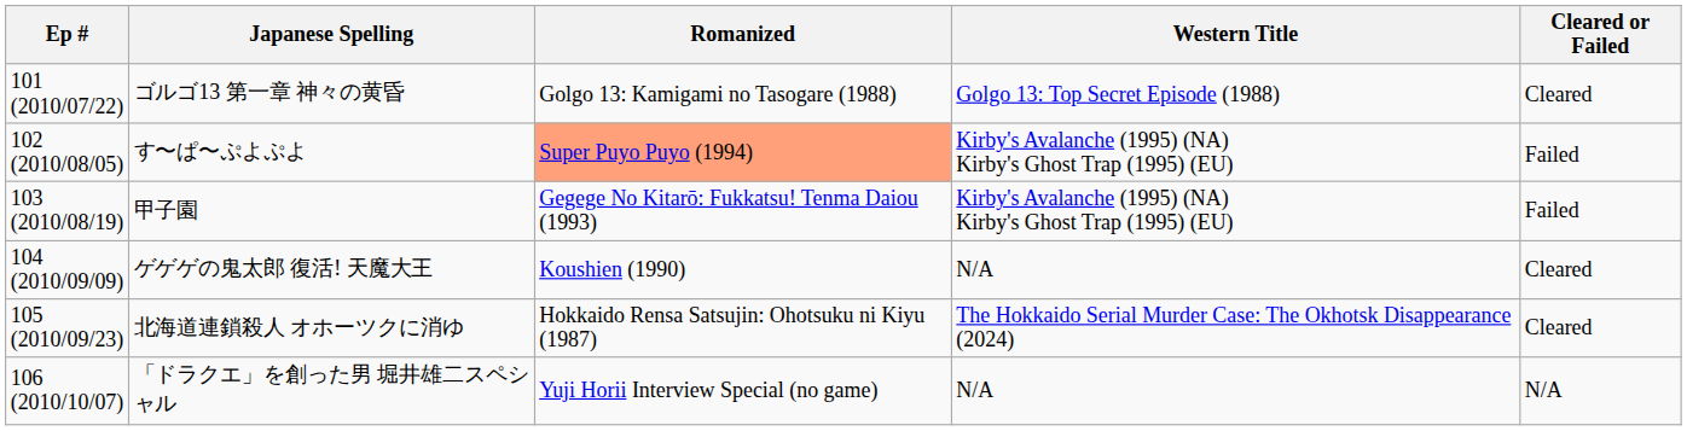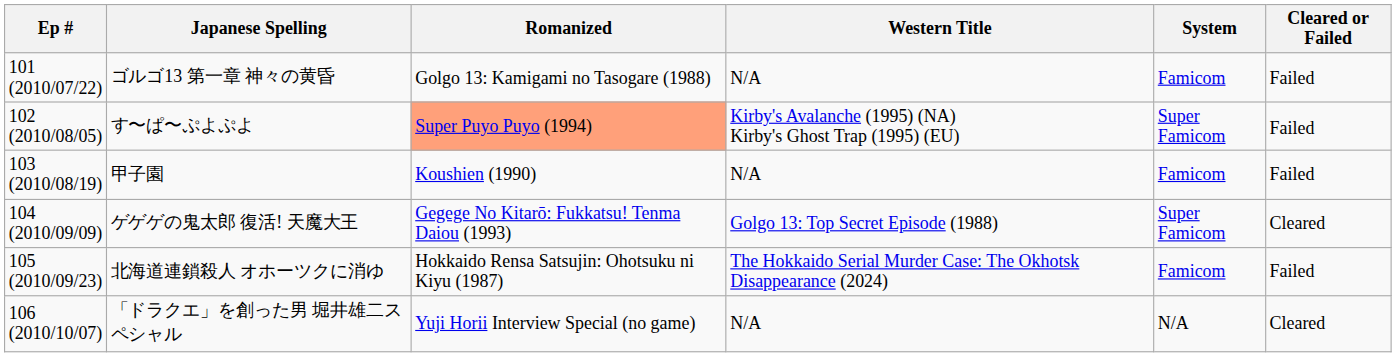 <table class="wikitable" style="width:98%;">
 <tr>
 <th>Ep #</th>
 <th>Japanese Spelling</th>
 <th>Romanized</th>
 <th>Western Title</th>
+<th>System</th>
 <th>Cleared or Failed</th>
 </tr>
 <tr>
 <td>101<br>(2010/07/22)</td>
 <td>ゴルゴ13 第一章 神々の黄昏</td>
 <td>Golgo 13: Kamigami no Tasogare (1988)</td>
-<td><a href='#'>Golgo 13: Top Secret Episode</a> (1988)</td>
-<td>Cleared</td>
+<td>N/A</td>
+<td><a href='#'>Famicom</a></td>
+<td>Failed</td>
 </tr>
 <tr>
 <td>102<br>(2010/08/05)</td>
 <td>す〜ぱ〜ぷよぷよ</td>
 <td style="background: lightsalmon;"><a href='#'>Super Puyo Puyo</a> (1994)</td>
 <td><a href='#'>Kirby's Avalanche</a> (1995) (NA)<br>Kirby's Ghost Trap (1995) (EU)</td>
+<td><a href='#'>Super Famicom</a></td>
 <td>Failed<sup></sup></td>
 </tr>
 <tr>
 <td>103<br>(2010/08/19)</td>
 <td>甲子園</td>
-<td><a href='#'>Gegege No Kitarō: Fukkatsu! Tenma Daiou</a> (1993)</td>
-<td><a href='#'>Kirby's Avalanche</a> (1995) (NA)<br>Kirby's Ghost Trap (1995) (EU)</td>
+<td><a href='#'>Koushien</a> (1990)</td>
+<td>N/A</td>
+<td><a href='#'>Famicom</a></td>
 <td>Failed</td>
 </tr>
 <tr>
 <td>104<br>(2010/09/09)</td>
 <td>ゲゲゲの鬼太郎 復活! 天魔大王</td>
-<td><a href='#'>Koushien</a> (1990)</td>
-<td>N/A</td>
+<td><a href='#'>Gegege No Kitarō: Fukkatsu! Tenma Daiou</a> (1993)</td>
+<td><a href='#'>Golgo 13: Top Secret Episode</a> (1988)</td>
+<td><a href='#'>Super Famicom</a></td>
 <td>Cleared</td>
 </tr>
 <tr>
 <td>105<br>(2010/09/23)</td>
 <td>北海道連鎖殺人 オホーツクに消ゆ</td>
 <td>Hokkaido Rensa Satsujin: Ohotsuku ni Kiyu (1987)</td>
 <td><a href='#'>The Hokkaido Serial Murder Case: The Okhotsk Disappearance</a> (2024)</td>
-<td>Cleared</td>
+<td><a href='#'>Famicom</a></td>
+<td>Failed</td>
 </tr>
 <tr>
 <td>106<br>(2010/10/07)</td>
 <td>「ドラクエ」を創った男 堀井雄二スペシャル</td>
 <td><a href='#'>Yuji Horii</a> Interview Special (no game)</td>
 <td>N/A</td>
 <td>N/A</td>
+<td>Cleared</td>
 </tr>
 </table>
